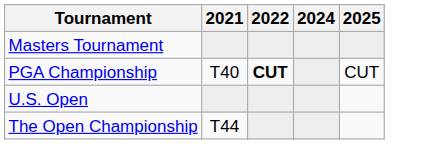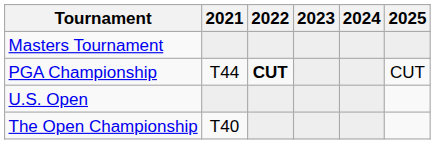 <table class="wikitable" style="font-size:95%;text-align:center;">
 <tr>
 <th>Tournament</th>
 <th>2021</th>
 <th>2022</th>
+<th>2023</th>
 <th>2024</th>
 <th>2025</th>
 </tr>
 <tr>
 <td align=left><a href='#'>Masters Tournament</a></td>
 <td style="background:#eeeeee;"></td>
 <td style="background:#eeeeee;"></td>
 <td style="background:#eeeeee;"></td>
 <td style="background:#eeeeee;"></td>
+<td style="background:#eeeeee;"></td>
 </tr>
 <tr>
 <td align=left><a href='#'>PGA Championship</a></td>
-<td>T40</td>
+<td>T44</td>
 <td><strong>CUT</strong></td>
+<td style="background:#eeeeee;"></td>
 <td style="background:#eeeeee;"></td>
 <td>CUT</td>
 </tr>
 <tr>
 <td align=left><a href='#'>U.S. Open</a></td>
 <td style="background:#eeeeee;"></td>
 <td style="background:#eeeeee;"></td>
 <td style="background:#eeeeee;"></td>
+<td style="background:#eeeeee;"></td>
 <td></td>
 </tr>
 <tr>
 <td align=left><a href='#'>The Open Championship</a></td>
-<td>T44</td>
+<td>T40</td>
+<td style="background:#eeeeee;"></td>
 <td style="background:#eeeeee;"></td>
 <td style="background:#eeeeee;"></td>
 <td></td>
 </tr>
 </table>
